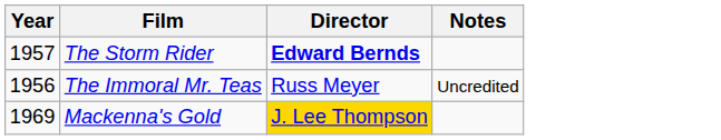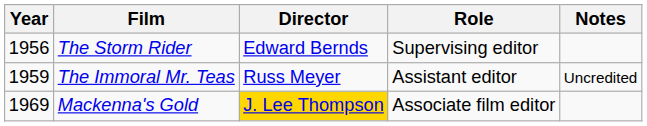 <table class="wikitable">
 <tr>
 <th>Year</th>
 <th>Film</th>
 <th>Director</th>
+<th>Role</th>
 <th>Notes</th>
 </tr>
 <tr>
-<td>1957</td>
+<td>1956</td>
 <td><em><a href='#'>The Storm Rider</a></em></td>
-<td><strong><a href='#'>Edward Bernds</a></strong></td>
+<td><a href='#'>Edward Bernds</a></td>
+<td>Supervising editor</td>
 <td></td>
 </tr>
 <tr>
-<td>1956</td>
+<td>1959</td>
 <td><em><a href='#'>The Immoral Mr. Teas</a></em></td>
 <td><a href='#'>Russ Meyer</a></td>
+<td>Assistant editor</td>
 <td><small>Uncredited</small></td>
 </tr>
 <tr>
 <td>1969</td>
 <td><em><a href='#'>Mackenna's Gold</a></em></td>
 <td style="background: gold;"><a href='#'>J. Lee Thompson</a></td>
+<td>Associate film editor</td>
 <td></td>
 </tr>
 </table>
